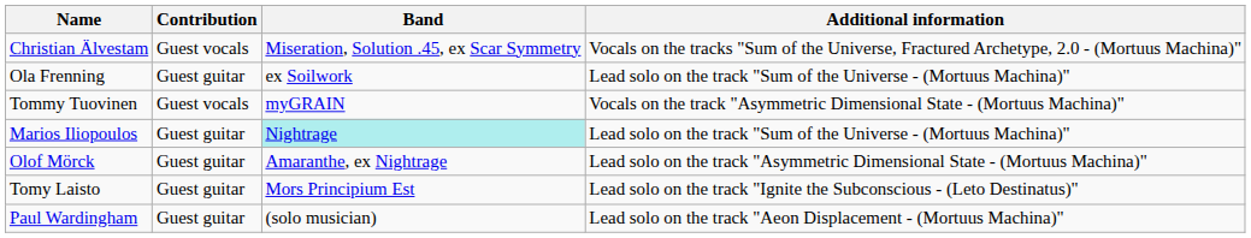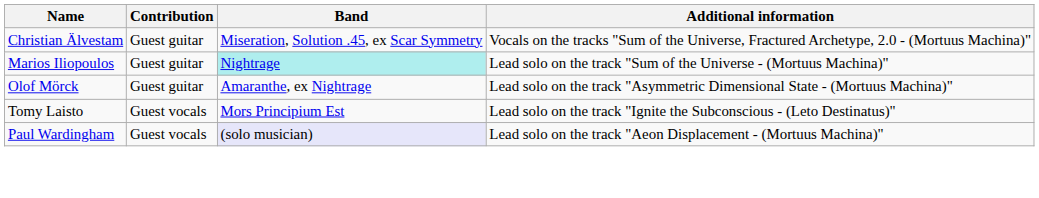 <table class="wikitable">
 <tr>
 <th>Name</th>
 <th>Contribution</th>
 <th>Band</th>
 <th>Additional information</th>
 </tr>
 <tr>
 <td><a href='#'>Christian Älvestam</a></td>
-<td>Guest vocals</td>
+<td>Guest guitar</td>
 <td><a href='#'>Miseration</a>, <a href='#'>Solution .45</a>, ex <a href='#'>Scar Symmetry</a></td>
 <td>Vocals on the tracks "Sum of the Universe, Fractured Archetype, 2.0 - (Mortuus Machina)"</td>
-</tr>
-<tr>
-<td>Ola Frenning</td>
-<td>Guest guitar</td>
-<td>ex <a href='#'>Soilwork</a></td>
-<td>Lead solo on the track "Sum of the Universe - (Mortuus Machina)"</td>
-</tr>
-<tr>
-<td>Tommy Tuovinen</td>
-<td>Guest vocals</td>
-<td><a href='#'>myGRAIN</a></td>
-<td>Vocals on the track "Asymmetric Dimensional State - (Mortuus Machina)"</td>
 </tr>
 <tr>
 <td><a href='#'>Marios Iliopoulos</a></td>
 <td>Guest guitar</td>
 <td style="background: paleturquoise;"><a href='#'>Nightrage</a></td>
 <td>Lead solo on the track "Sum of the Universe - (Mortuus Machina)"</td>
 </tr>
 <tr>
 <td><a href='#'>Olof Mörck</a></td>
 <td>Guest guitar</td>
 <td><a href='#'>Amaranthe</a>, ex <a href='#'>Nightrage</a></td>
 <td>Lead solo on the track "Asymmetric Dimensional State - (Mortuus Machina)"</td>
 </tr>
 <tr>
 <td>Tomy Laisto</td>
-<td>Guest guitar</td>
+<td>Guest vocals</td>
 <td><a href='#'>Mors Principium Est</a></td>
 <td>Lead solo on the track "Ignite the Subconscious - (Leto Destinatus)"</td>
 </tr>
 <tr>
 <td><a href='#'>Paul Wardingham</a></td>
-<td>Guest guitar</td>
-<td>(solo musician)</td>
+<td>Guest vocals</td>
+<td style="background: lavender;">(solo musician)</td>
 <td>Lead solo on the track "Aeon Displacement - (Mortuus Machina)"</td>
 </tr>
 </table>
